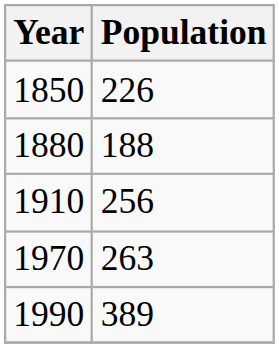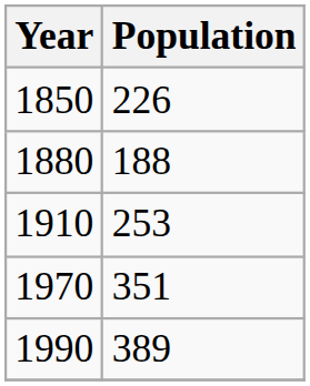 <table class="wikitable">
 <tr>
 <th>Year</th>
 <th>Population</th>
 </tr>
 <tr>
 <td>1850</td>
 <td>226</td>
 </tr>
 <tr>
 <td>1880</td>
 <td>188</td>
 </tr>
 <tr>
 <td>1910</td>
-<td>256</td>
+<td>253</td>
 </tr>
 <tr>
 <td>1970</td>
-<td>263</td>
+<td>351</td>
 </tr>
 <tr>
 <td>1990</td>
 <td>389</td>
 </tr>
 <tr>
 </tr>
 </table>
